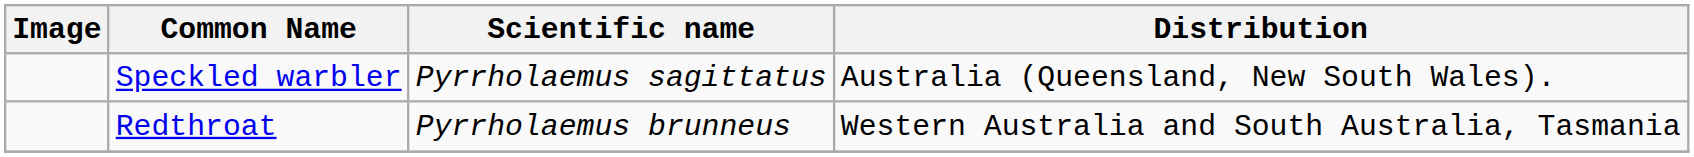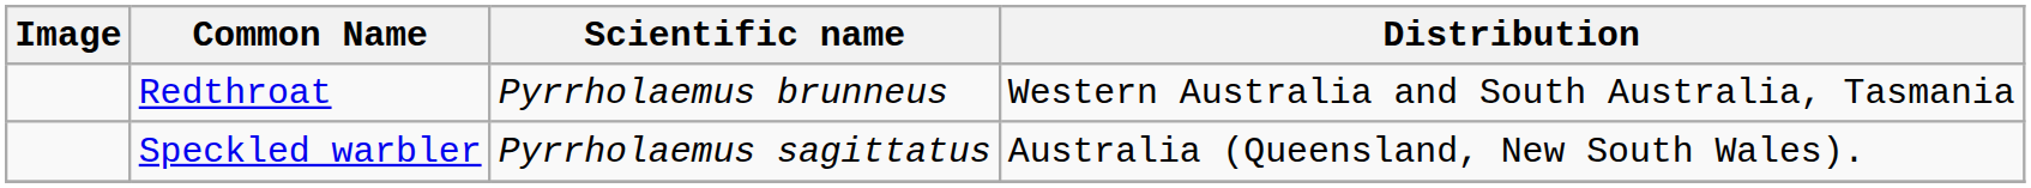 <table class="wikitable">
 <tr>
 <th>Image</th>
 <th>Common Name</th>
 <th>Scientific name</th>
 <th>Distribution</th>
 </tr>
 <tr>
 <td></td>
+<td><a href='#'>Redthroat</a></td>
+<td><em>Pyrrholaemus brunneus</em></td>
+<td>Western Australia and South Australia, Tasmania</td>
+</tr>
+<tr>
+<td></td>
 <td><a href='#'>Speckled warbler</a></td>
 <td><em>Pyrrholaemus sagittatus</em></td>
 <td>Australia (Queensland, New South Wales).</td>
 </tr>
 <tr>
-<td></td>
-<td><a href='#'>Redthroat</a></td>
-<td><em>Pyrrholaemus brunneus</em></td>
-<td>Western Australia and South Australia, Tasmania</td>
-</tr>
-<tr>
 </tr>
 </table>
